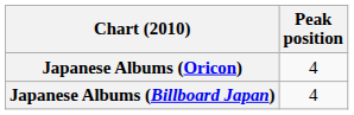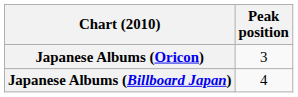 <table class="wikitable sortable plainrowheaders" style="text-align:center;">
 <tr>
 <th scope="col">Chart (2010)</th>
 <th scope="col">Peak<br> position</th>
 </tr>
 <tr>
 <th scope="row">Japanese Albums (<a href='#'>Oricon</a>)</th>
-<td>4</td>
+<td>3</td>
 </tr>
 <tr>
 <th scope="row">Japanese Albums (<em><a href='#'>Billboard Japan</a></em>)</th>
 <td>4</td>
 </tr>
 </table>
